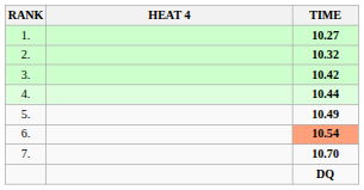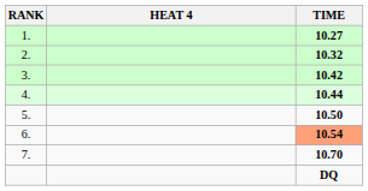 <table class="wikitable" style="border-collapse: collapse; font-size: 90%;">
 <tr>
 <th>RANK</th>
 <th style="width: 20em">HEAT 4</th>
 <th style="width: 5em">TIME</th>
 </tr>
 <tr style="background:#ccffcc;">
 <td align="center">1.</td>
 <td></td>
 <td align="center"><strong>10.27</strong></td>
 </tr>
 <tr style="background:#ccffcc;">
 <td align="center">2.</td>
 <td></td>
 <td align="center"><strong>10.32</strong></td>
 </tr>
 <tr style="background:#ccffcc;">
 <td align="center">3.</td>
 <td></td>
 <td align="center"><strong>10.42</strong></td>
 </tr>
 <tr style="background:#ddffdd;">
 <td align="center">4.</td>
 <td></td>
 <td align="center"><strong>10.44</strong></td>
 </tr>
 <tr>
 <td align="center">5.</td>
 <td></td>
-<td align="center"><strong>10.49</strong></td>
+<td align="center"><strong>10.50</strong></td>
 </tr>
 <tr>
 <td align="center">6.</td>
 <td></td>
 <td align="center" style="background: lightsalmon;"><strong>10.54</strong></td>
 </tr>
 <tr>
 <td align="center">7.</td>
 <td></td>
 <td align="center"><strong>10.70</strong></td>
 </tr>
 <tr>
 <td align="center"></td>
 <td></td>
 <td align="center"><strong>DQ</strong></td>
 </tr>
 </table>
